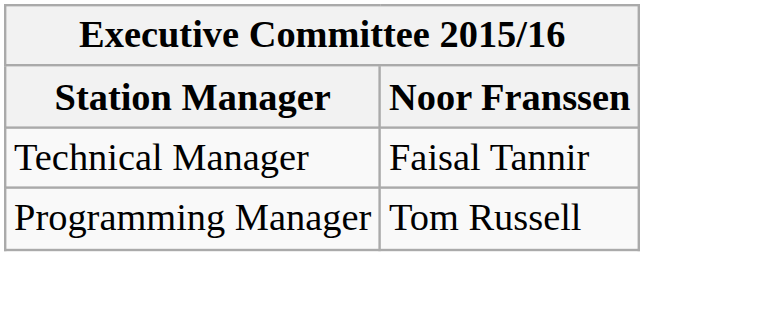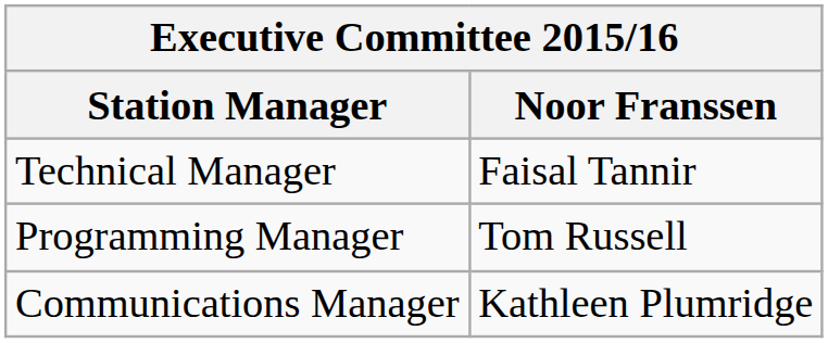 <table class="wikitable collapsible collapsed">
 <tr>
 <th colspan="2">Executive Committee 2015/16</th>
 </tr>
 <tr>
 <th>Station Manager</th>
 <th>Noor Franssen</th>
 </tr>
 <tr>
 <td>Technical Manager</td>
 <td>Faisal Tannir</td>
 </tr>
 <tr>
 <td>Programming Manager</td>
 <td>Tom Russell</td>
 </tr>
+<tr>
+<td>Communications Manager</td>
+<td>Kathleen Plumridge</td>
+</tr>
 </table>
